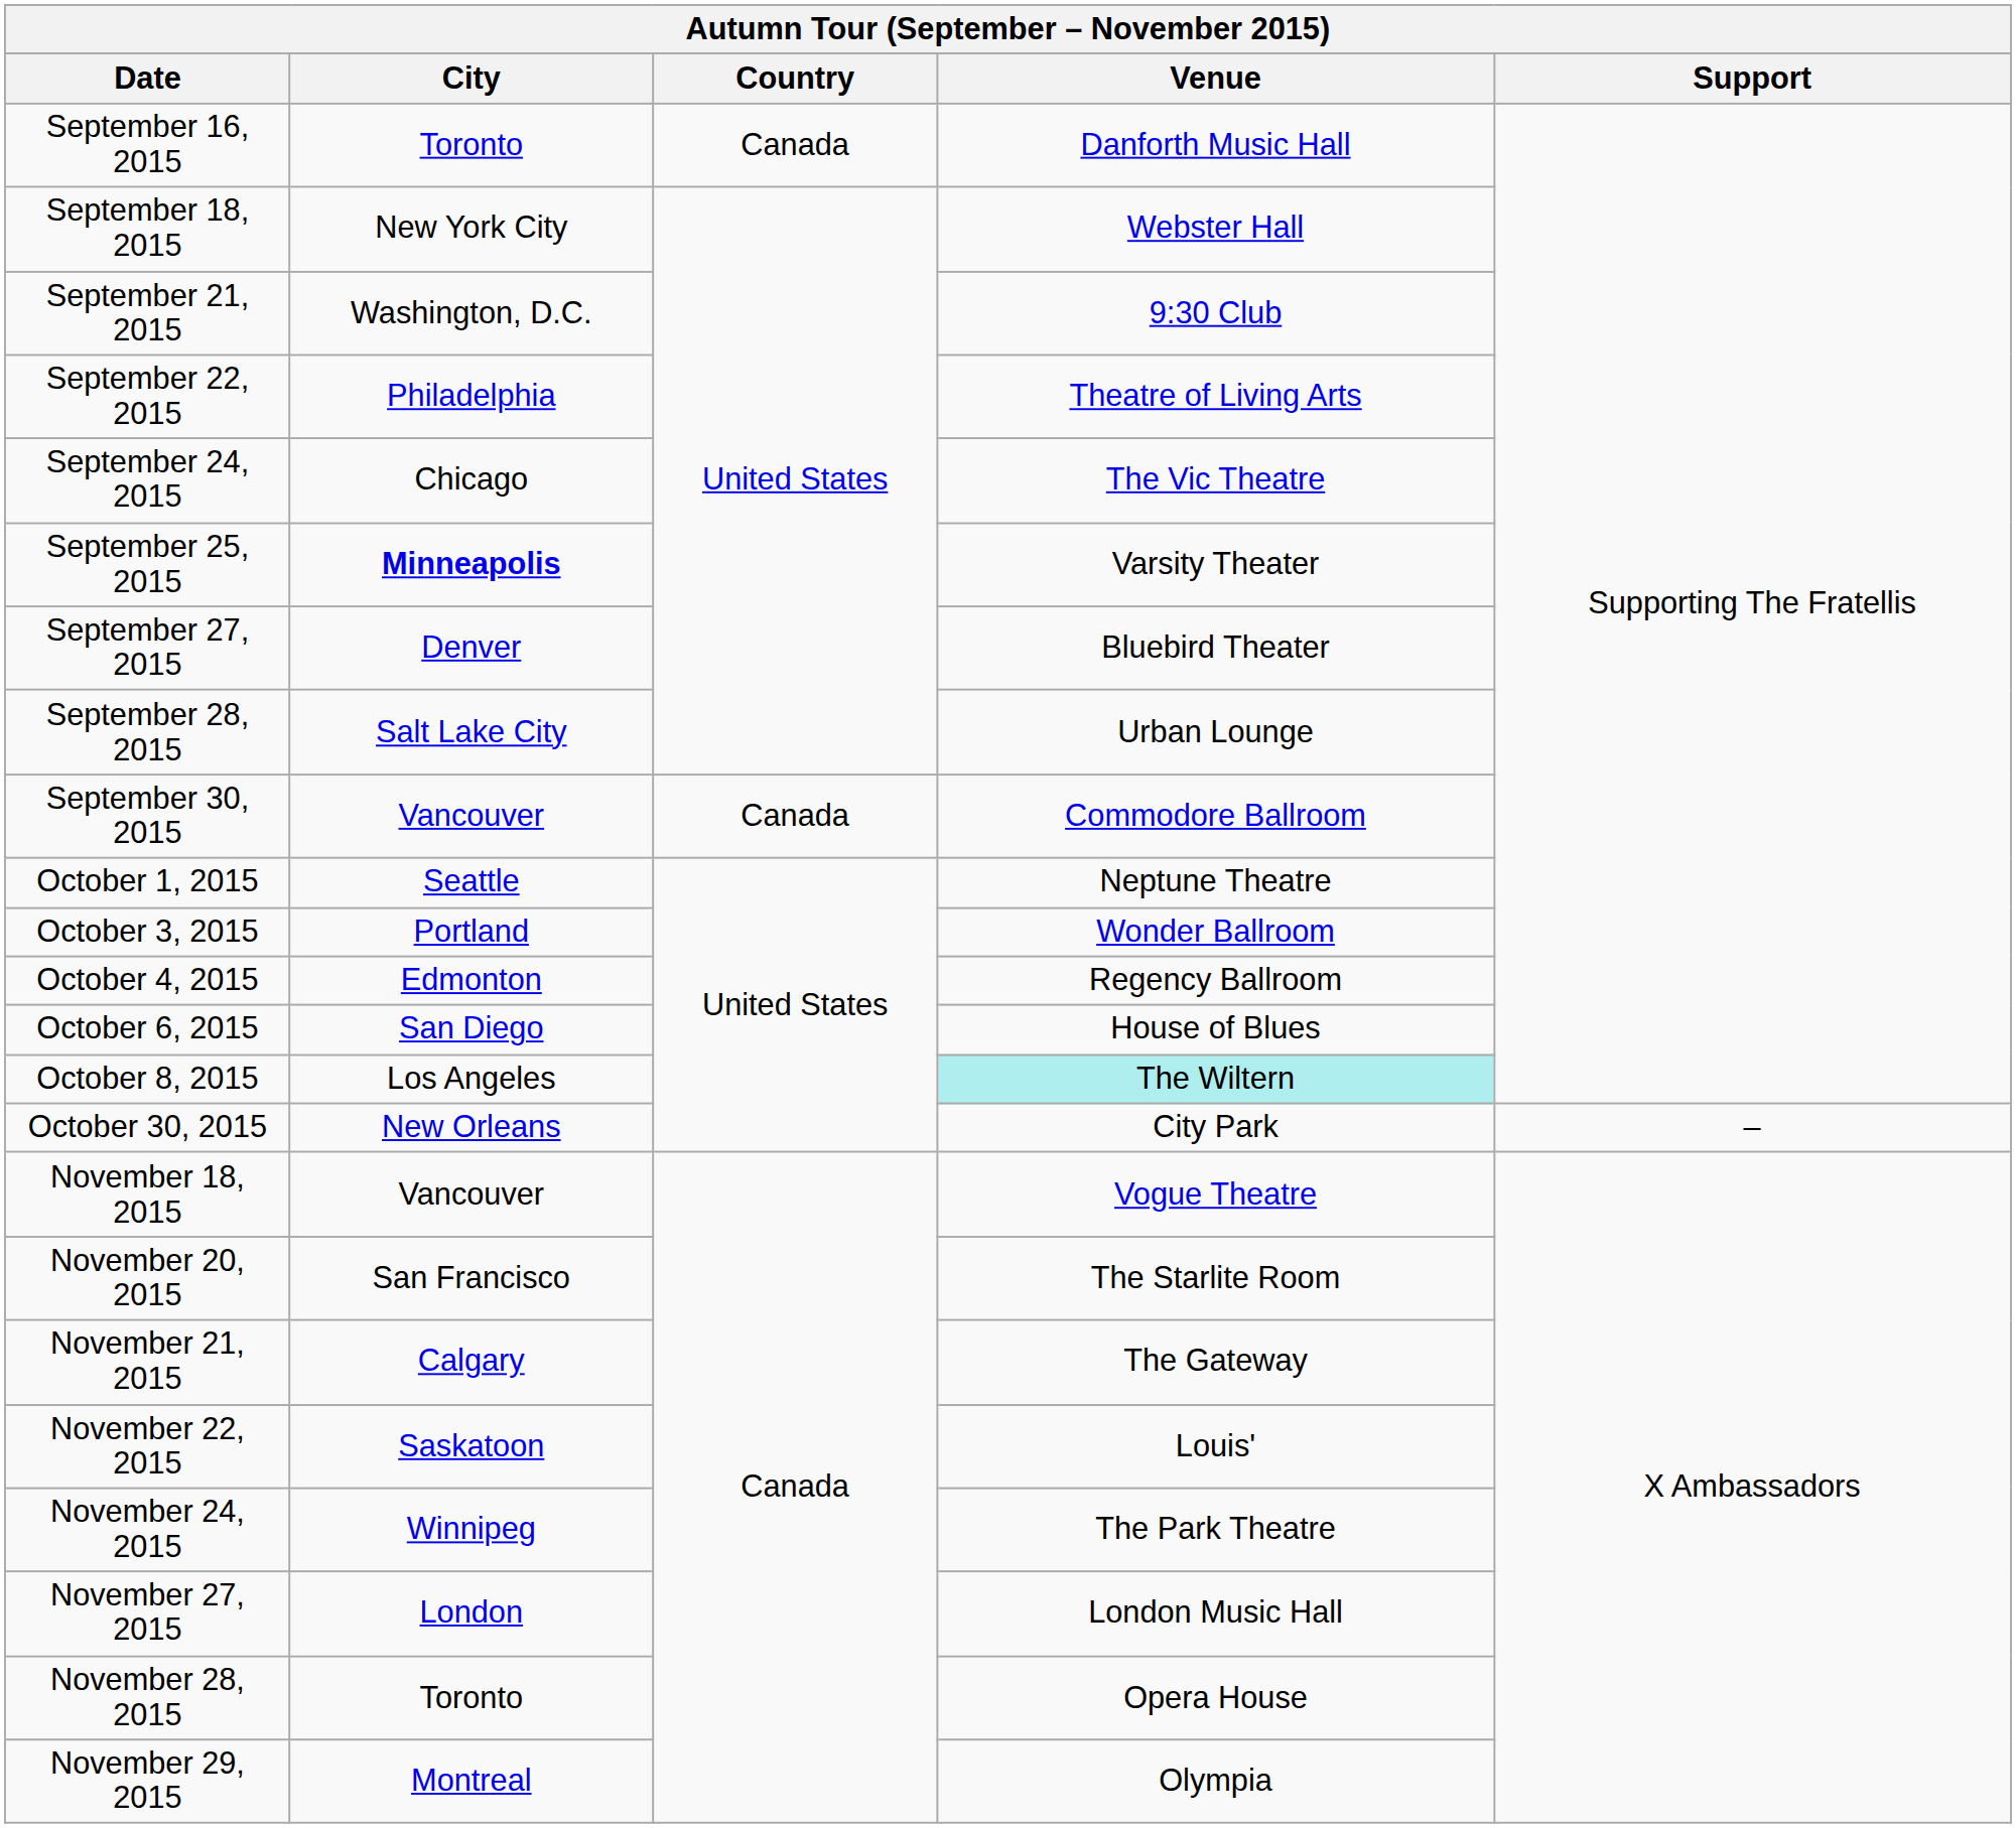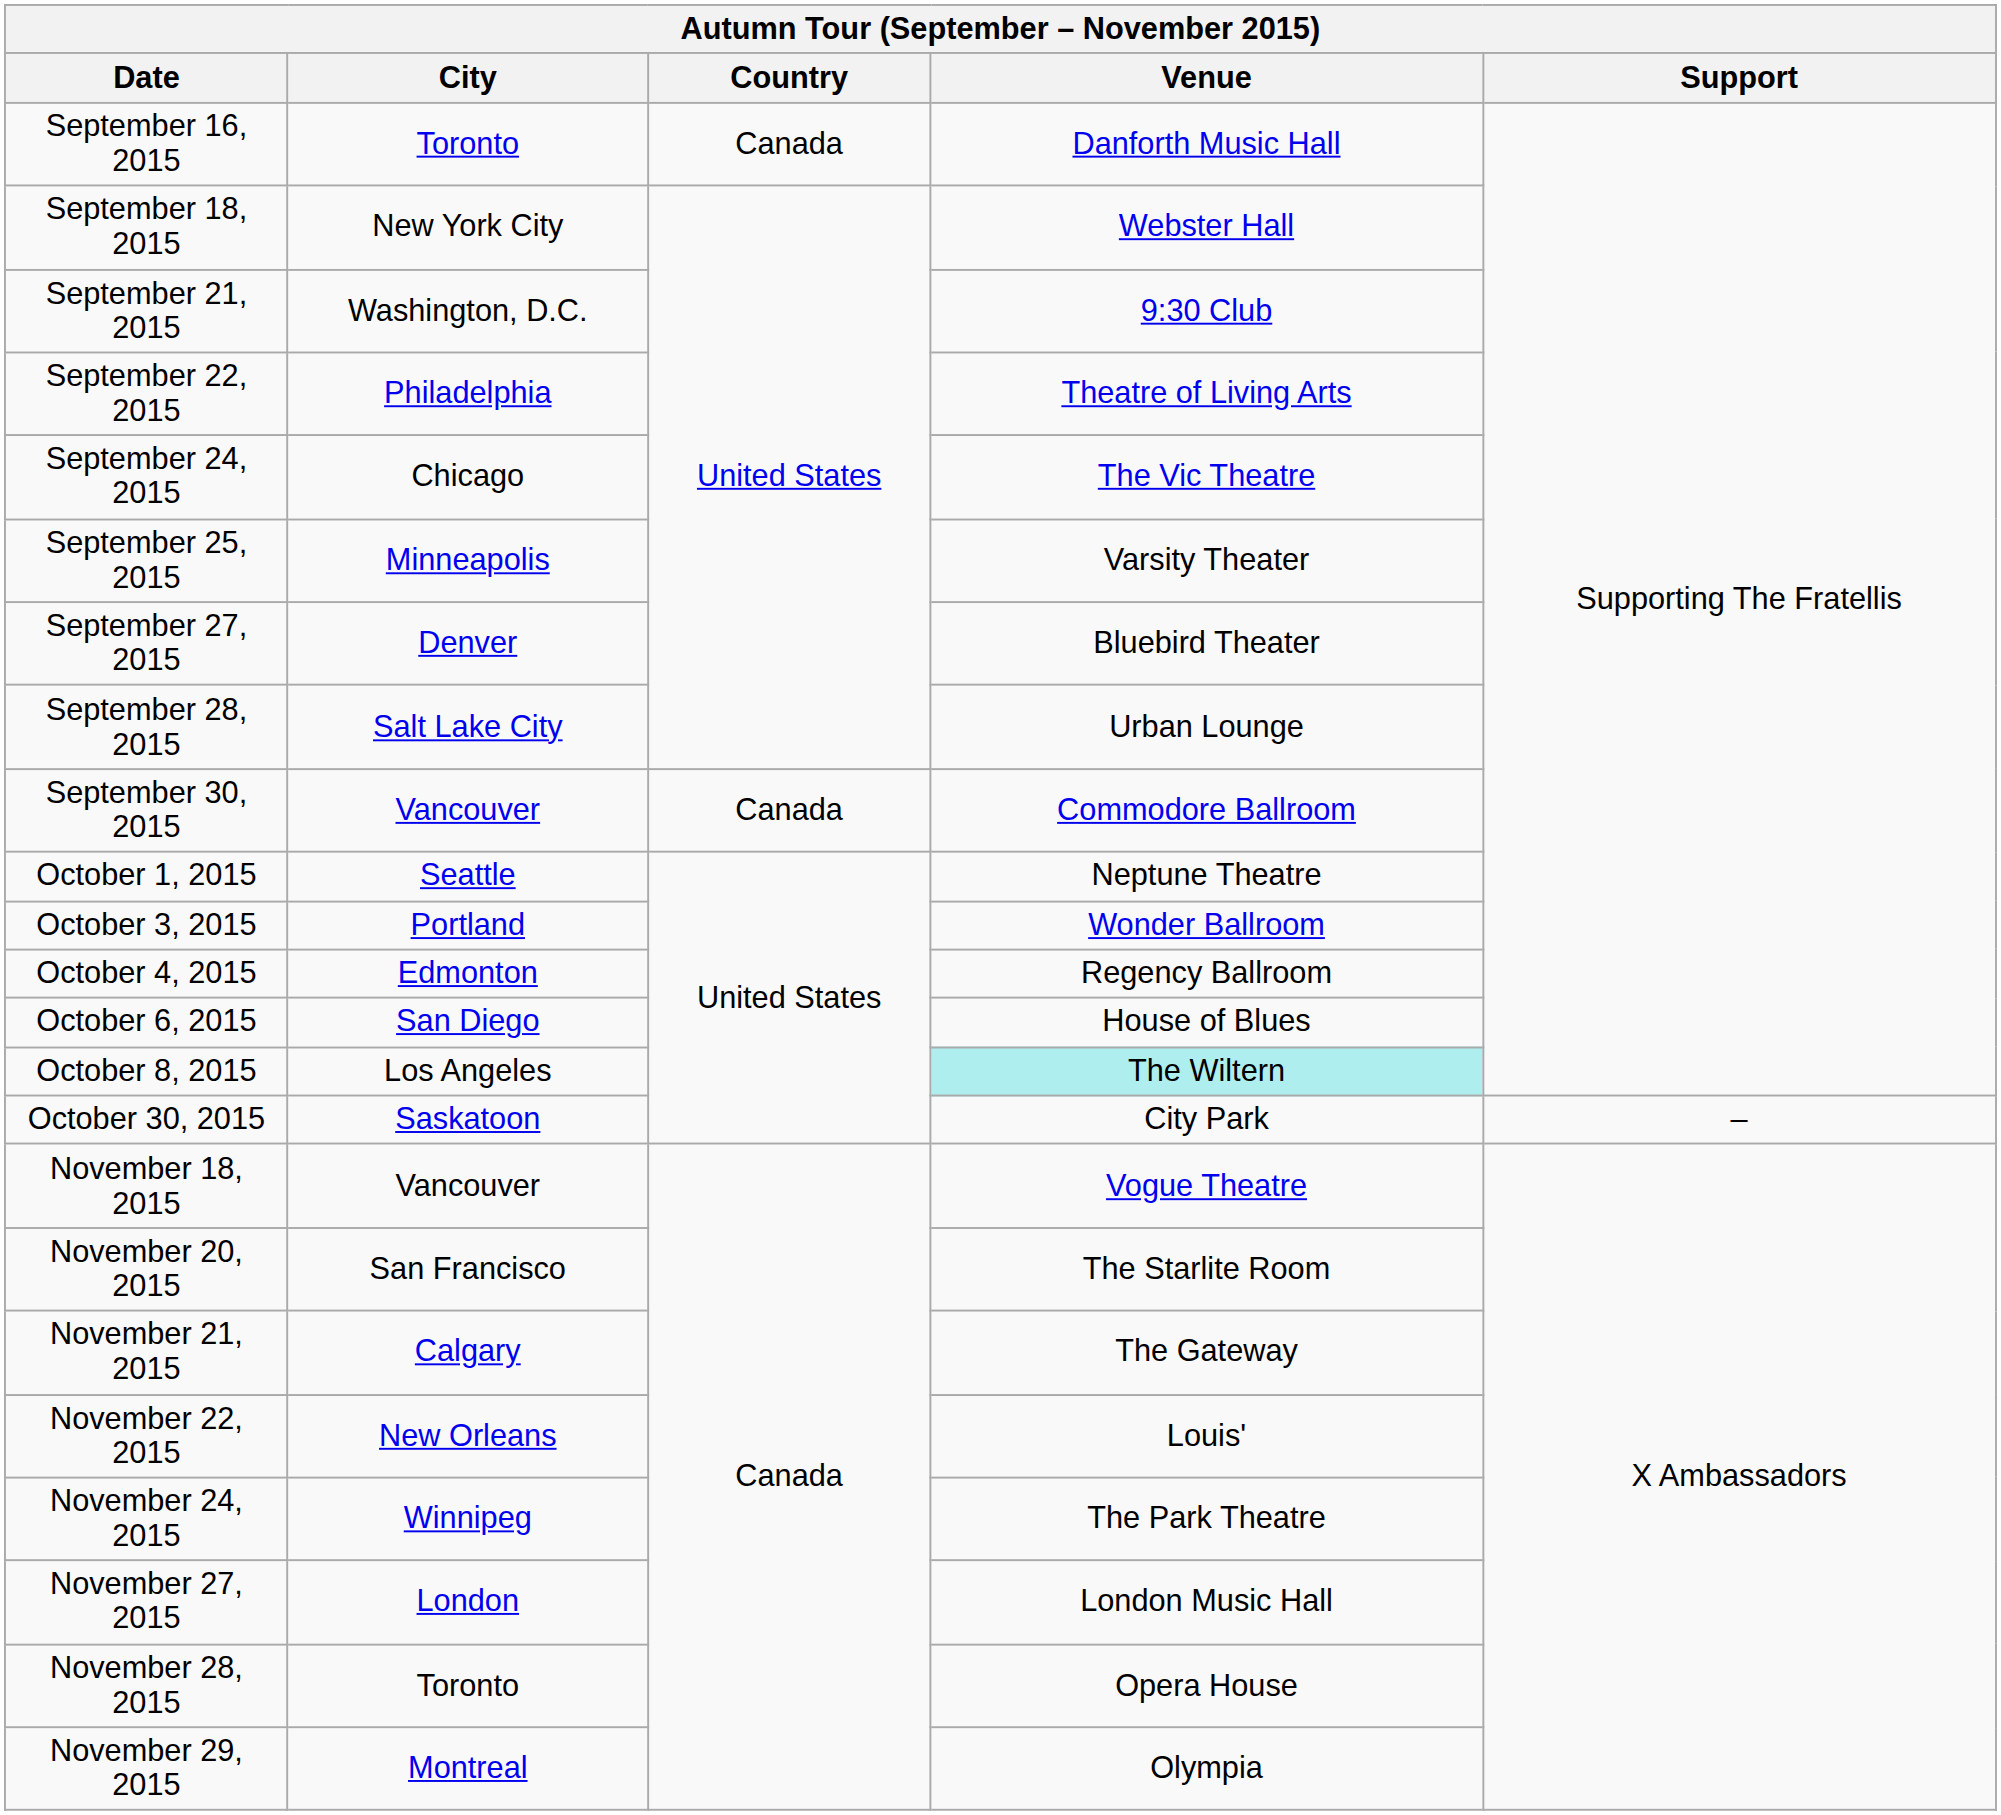 <table class="wikitable" style="text-align:center;">
 <tr>
 <th colspan="5">Autumn Tour (September – November 2015)</th>
 </tr>
 <tr>
 <th style="width:140px;">Date</th>
 <th style="width:180px;">City</th>
 <th style="width:140px;">Country</th>
 <th style="width:280px;">Venue</th>
 <th style="width:260px;">Support</th>
 </tr>
 <tr>
 <td>September 16, 2015</td>
 <td><a href='#'>Toronto</a></td>
 <td>Canada</td>
 <td><a href='#'>Danforth Music Hall</a></td>
 <td rowspan="14">Supporting The Fratellis</td>
 </tr>
 <tr>
 <td>September 18, 2015</td>
 <td>New York City</td>
 <td rowspan="7"><a href='#'>United States</a></td>
 <td><a href='#'>Webster Hall</a></td>
 </tr>
 <tr>
 <td>September 21, 2015</td>
 <td>Washington, D.C.</td>
 <td><a href='#'>9:30 Club</a></td>
 </tr>
 <tr>
 <td>September 22, 2015</td>
 <td><a href='#'>Philadelphia</a></td>
 <td><a href='#'>Theatre of Living Arts</a></td>
 </tr>
 <tr>
 <td>September 24, 2015</td>
 <td>Chicago</td>
 <td><a href='#'>The Vic Theatre</a></td>
 </tr>
 <tr>
 <td>September 25, 2015</td>
-<td><strong><a href='#'>Minneapolis</a></strong></td>
+<td><a href='#'>Minneapolis</a></td>
 <td>Varsity Theater</td>
 </tr>
 <tr>
 <td>September 27, 2015</td>
 <td><a href='#'>Denver</a></td>
 <td>Bluebird Theater</td>
 </tr>
 <tr>
 <td>September 28, 2015</td>
 <td><a href='#'>Salt Lake City</a></td>
 <td>Urban Lounge</td>
 </tr>
 <tr>
 <td>September 30, 2015</td>
 <td><a href='#'>Vancouver</a></td>
 <td>Canada</td>
 <td><a href='#'>Commodore Ballroom</a></td>
 </tr>
 <tr>
 <td>October 1, 2015</td>
 <td><a href='#'>Seattle</a></td>
 <td rowspan="6">United States</td>
 <td>Neptune Theatre</td>
 </tr>
 <tr>
 <td>October 3, 2015</td>
 <td><a href='#'>Portland</a></td>
 <td><a href='#'>Wonder Ballroom</a></td>
 </tr>
 <tr>
 <td>October 4, 2015</td>
 <td><a href='#'>Edmonton</a></td>
 <td>Regency Ballroom</td>
 </tr>
 <tr>
 <td>October 6, 2015</td>
 <td><a href='#'>San Diego</a></td>
 <td>House of Blues</td>
 </tr>
 <tr>
 <td>October 8, 2015</td>
 <td>Los Angeles</td>
 <td style="background: paleturquoise;">The Wiltern</td>
 </tr>
 <tr>
 <td>October 30, 2015</td>
-<td><a href='#'>New Orleans</a></td>
+<td><a href='#'>Saskatoon</a></td>
 <td>City Park</td>
 <td>–</td>
 </tr>
 <tr>
 <td>November 18, 2015</td>
 <td>Vancouver</td>
 <td rowspan="8">Canada</td>
 <td><a href='#'>Vogue Theatre</a></td>
 <td rowspan="8">X Ambassadors</td>
 </tr>
 <tr>
 <td>November 20, 2015</td>
 <td>San Francisco</td>
 <td>The Starlite Room</td>
 </tr>
 <tr>
 <td>November 21, 2015</td>
 <td><a href='#'>Calgary</a></td>
 <td>The Gateway</td>
 </tr>
 <tr>
 <td>November 22, 2015</td>
-<td><a href='#'>Saskatoon</a></td>
+<td><a href='#'>New Orleans</a></td>
 <td>Louis'</td>
 </tr>
 <tr>
 <td>November 24, 2015</td>
 <td><a href='#'>Winnipeg</a></td>
 <td>The Park Theatre</td>
 </tr>
 <tr>
 <td>November 27, 2015</td>
 <td><a href='#'>London</a></td>
 <td>London Music Hall</td>
 </tr>
 <tr>
 <td>November 28, 2015</td>
 <td>Toronto</td>
 <td>Opera House</td>
 </tr>
 <tr>
 <td>November 29, 2015</td>
 <td><a href='#'>Montreal</a></td>
 <td>Olympia</td>
 </tr>
 </table>
